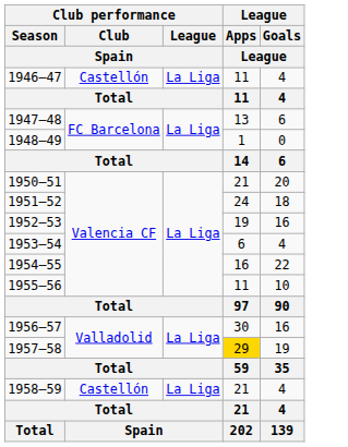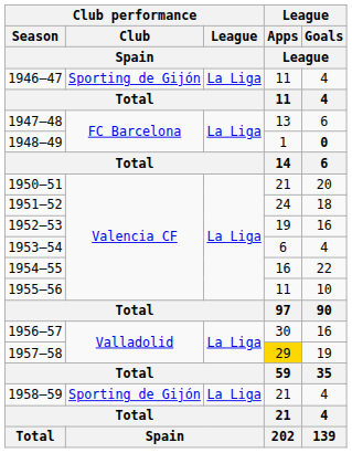 <table class="wikitable" style="text-align:center;">
 <tr>
 <th colspan=3>Club performance</th>
 <th colspan=2>League</th>
 </tr>
 <tr>
 <th>Season</th>
 <th>Club</th>
 <th>League</th>
 <th>Apps</th>
 <th>Goals</th>
 </tr>
 <tr>
 <th colspan=3>Spain</th>
 <th colspan=2>League</th>
 </tr>
 <tr>
 <td>1946–47</td>
-<td rowspan="1"><a href='#'>Castellón</a></td>
+<td rowspan="1"><a href='#'>Sporting de Gijón</a></td>
 <td rowspan="1"><a href='#'>La Liga</a></td>
 <td>11</td>
 <td>4</td>
 </tr>
 <tr>
 <th colspan=3>Total</th>
 <th>11</th>
 <th>4</th>
 </tr>
 <tr>
 <td>1947–48</td>
 <td rowspan="2"><a href='#'>FC Barcelona</a></td>
 <td rowspan="2"><a href='#'>La Liga</a></td>
 <td>13</td>
 <td>6</td>
 </tr>
 <tr>
 <td>1948–49</td>
 <td>1</td>
-<td>0</td>
+<td><strong>0</strong></td>
 </tr>
 <tr>
 <th colspan=3>Total</th>
 <th>14</th>
 <th>6</th>
 </tr>
 <tr>
 <td>1950–51</td>
 <td rowspan="6"><a href='#'>Valencia CF</a></td>
 <td rowspan="6"><a href='#'>La Liga</a></td>
 <td>21</td>
 <td>20</td>
 </tr>
 <tr>
 <td>1951–52</td>
 <td>24</td>
 <td>18</td>
 </tr>
 <tr>
 <td>1952–53</td>
 <td>19</td>
 <td>16</td>
 </tr>
 <tr>
 <td>1953–54</td>
 <td>6</td>
 <td>4</td>
 </tr>
 <tr>
 <td>1954–55</td>
 <td>16</td>
 <td>22</td>
 </tr>
 <tr>
 <td>1955–56</td>
 <td>11</td>
 <td>10</td>
 </tr>
 <tr>
 <th colspan=3>Total</th>
 <th>97</th>
 <th>90</th>
 </tr>
 <tr>
 <td>1956–57</td>
 <td rowspan="2"><a href='#'>Valladolid</a></td>
 <td rowspan="2"><a href='#'>La Liga</a></td>
 <td>30</td>
 <td>16</td>
 </tr>
 <tr>
 <td>1957–58</td>
 <td style="background: gold;">29</td>
 <td>19</td>
 </tr>
 <tr>
 <th colspan=3>Total</th>
 <th>59</th>
 <th>35</th>
 </tr>
 <tr>
 <td>1958–59</td>
-<td rowspan="1"><a href='#'>Castellón</a></td>
+<td rowspan="1"><a href='#'>Sporting de Gijón</a></td>
 <td rowspan="1"><a href='#'>La Liga</a></td>
 <td>21</td>
 <td>4</td>
 </tr>
 <tr>
 <th colspan=3>Total</th>
 <th>21</th>
 <th>4</th>
 </tr>
 <tr>
 <th rowspan=1>Total</th>
 <th colspan=2>Spain</th>
 <th>202</th>
 <th>139</th>
 </tr>
 </table>
